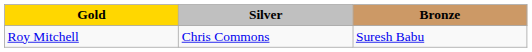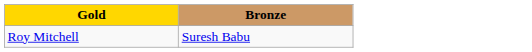 <table class="wikitable" style="text-align:left">
 <tr align="center">
 <td width=200 bgcolor=gold><strong>Gold</strong></td>
-<td width=200 bgcolor=silver><strong>Silver</strong></td>
 <td width=200 bgcolor=CC9966><strong>Bronze</strong></td>
 </tr>
 <tr>
 <td><a href='#'>Roy Mitchell</a><br><em></em></td>
-<td><a href='#'>Chris Commons</a><br><em></em></td>
 <td><a href='#'>Suresh Babu</a><br><em></em></td>
 </tr>
 </table>
